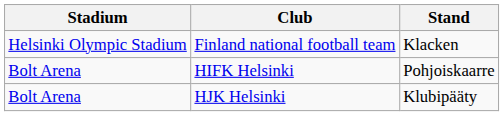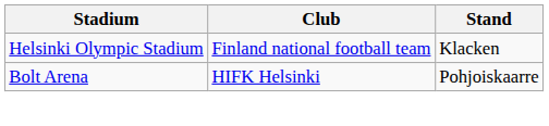 <table class="wikitable">
 <tr>
 <th>Stadium</th>
 <th>Club</th>
 <th>Stand</th>
 </tr>
 <tr>
 <td style="text-align:left;"><a href='#'>Helsinki Olympic Stadium</a></td>
 <td><a href='#'>Finland national football team</a></td>
 <td>Klacken</td>
 </tr>
 <tr>
 <td><a href='#'>Bolt Arena</a></td>
 <td><a href='#'>HIFK Helsinki</a></td>
 <td>Pohjoiskaarre</td>
 </tr>
-<tr>
-<td style="text-align:left;"><a href='#'>Bolt Arena</a></td>
-<td><a href='#'>HJK Helsinki</a></td>
-<td>Klubipääty</td>
-</tr>
 </table>
